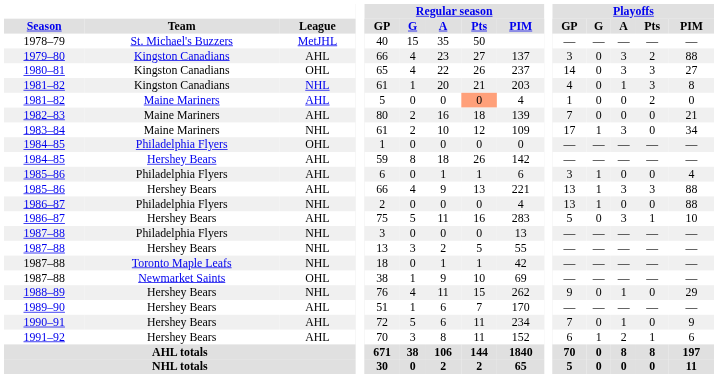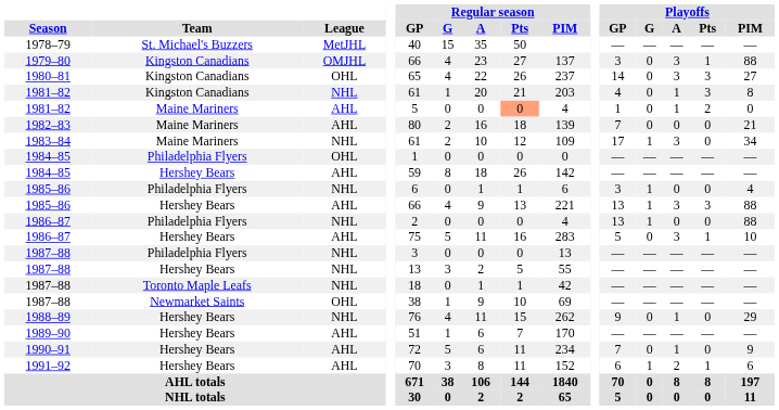 <table border="0" cellpadding="1" cellspacing="0" style="text-align:center; width:60em">
 <tr bgcolor="#e0e0e0">
 <th colspan="3" bgcolor="#ffffff"> </th>
 <th rowspan="99" bgcolor="#ffffff"> </th>
 <th colspan="5"><a href='#'>Regular season</a></th>
 <th rowspan="99" bgcolor="#ffffff"> </th>
 <th colspan="5"><a href='#'>Playoffs</a></th>
 </tr>
 <tr bgcolor="#e0e0e0">
 <th><a href='#'>Season</a></th>
 <th>Team</th>
 <th>League</th>
 <th>GP</th>
 <th><a href='#'>G</a></th>
 <th><a href='#'>A</a></th>
 <th><a href='#'>Pts</a></th>
 <th><a href='#'>PIM</a></th>
 <th>GP</th>
 <th>G</th>
 <th>A</th>
 <th>Pts</th>
 <th>PIM</th>
 </tr>
 <tr>
 <td>1978–79</td>
 <td><a href='#'>St. Michael's Buzzers</a></td>
 <td><a href='#'>MetJHL</a></td>
 <td>40</td>
 <td>15</td>
 <td>35</td>
 <td>50</td>
 <td></td>
 <td>—</td>
 <td>—</td>
 <td>—</td>
 <td>—</td>
 <td>—</td>
 </tr>
 <tr bgcolor="#f0f0f0">
 <td><a href='#'>1979–80</a></td>
 <td><a href='#'>Kingston Canadians</a></td>
-<td>AHL</td>
+<td><a href='#'>OMJHL</a></td>
 <td>66</td>
 <td>4</td>
 <td>23</td>
 <td>27</td>
 <td>137</td>
 <td>3</td>
 <td>0</td>
 <td>3</td>
-<td>2</td>
+<td>1</td>
 <td>88</td>
 </tr>
 <tr>
 <td><a href='#'>1980–81</a></td>
 <td>Kingston Canadians</td>
 <td>OHL</td>
 <td>65</td>
 <td>4</td>
 <td>22</td>
 <td>26</td>
 <td>237</td>
 <td>14</td>
 <td>0</td>
 <td>3</td>
 <td>3</td>
 <td>27</td>
 </tr>
 <tr bgcolor="#f0f0f0">
 <td><a href='#'>1981–82</a></td>
 <td>Kingston Canadians</td>
 <td><a href='#'>NHL</a></td>
 <td>61</td>
 <td>1</td>
 <td>20</td>
 <td>21</td>
 <td>203</td>
 <td>4</td>
 <td>0</td>
 <td>1</td>
 <td>3</td>
 <td>8</td>
 </tr>
 <tr>
 <td><a href='#'>1981–82</a></td>
 <td><a href='#'>Maine Mariners</a></td>
 <td><a href='#'>AHL</a></td>
 <td>5</td>
 <td>0</td>
 <td>0</td>
 <td style="background: lightsalmon;">0</td>
 <td>4</td>
 <td>1</td>
 <td>0</td>
-<td>0</td>
+<td>1</td>
 <td>2</td>
 <td>0</td>
 </tr>
 <tr bgcolor="#f0f0f0">
 <td><a href='#'>1982–83</a></td>
 <td>Maine Mariners</td>
 <td>AHL</td>
 <td>80</td>
 <td>2</td>
 <td>16</td>
 <td>18</td>
 <td>139</td>
 <td>7</td>
 <td>0</td>
 <td>0</td>
 <td>0</td>
 <td>21</td>
 </tr>
 <tr>
 <td><a href='#'>1983–84</a></td>
 <td>Maine Mariners</td>
 <td>NHL</td>
 <td>61</td>
 <td>2</td>
 <td>10</td>
 <td>12</td>
 <td>109</td>
 <td>17</td>
 <td>1</td>
 <td>3</td>
 <td>0</td>
 <td>34</td>
 </tr>
 <tr bgcolor="#f0f0f0">
 <td><a href='#'>1984–85</a></td>
 <td><a href='#'>Philadelphia Flyers</a></td>
 <td>OHL</td>
 <td>1</td>
 <td>0</td>
 <td>0</td>
 <td>0</td>
 <td>0</td>
 <td>—</td>
 <td>—</td>
 <td>—</td>
 <td>—</td>
 <td>—</td>
 </tr>
 <tr>
 <td><a href='#'>1984–85</a></td>
 <td><a href='#'>Hershey Bears</a></td>
 <td>AHL</td>
 <td>59</td>
 <td>8</td>
 <td>18</td>
 <td>26</td>
 <td>142</td>
 <td>—</td>
 <td>—</td>
 <td>—</td>
 <td>—</td>
 <td>—</td>
 </tr>
 <tr bgcolor="#f0f0f0">
 <td><a href='#'>1985–86</a></td>
 <td>Philadelphia Flyers</td>
-<td>AHL</td>
+<td>NHL</td>
 <td>6</td>
 <td>0</td>
 <td>1</td>
 <td>1</td>
 <td>6</td>
 <td>3</td>
 <td>1</td>
 <td>0</td>
 <td>0</td>
 <td>4</td>
 </tr>
 <tr>
 <td><a href='#'>1985–86</a></td>
 <td>Hershey Bears</td>
 <td>AHL</td>
 <td>66</td>
 <td>4</td>
 <td>9</td>
 <td>13</td>
 <td>221</td>
 <td>13</td>
 <td>1</td>
 <td>3</td>
 <td>3</td>
 <td>88</td>
 </tr>
 <tr bgcolor="#f0f0f0">
 <td><a href='#'>1986–87</a></td>
 <td>Philadelphia Flyers</td>
 <td>NHL</td>
 <td>2</td>
 <td>0</td>
 <td>0</td>
 <td>0</td>
 <td>4</td>
 <td>13</td>
 <td>1</td>
 <td>0</td>
 <td>0</td>
 <td>88</td>
 </tr>
 <tr>
 <td><a href='#'>1986–87</a></td>
 <td>Hershey Bears</td>
 <td>AHL</td>
 <td>75</td>
 <td>5</td>
 <td>11</td>
 <td>16</td>
 <td>283</td>
 <td>5</td>
 <td>0</td>
 <td>3</td>
 <td>1</td>
 <td>10</td>
 </tr>
 <tr bgcolor="#f0f0f0">
 <td><a href='#'>1987–88</a></td>
 <td>Philadelphia Flyers</td>
 <td>NHL</td>
 <td>3</td>
 <td>0</td>
 <td>0</td>
 <td>0</td>
 <td>13</td>
 <td>—</td>
 <td>—</td>
 <td>—</td>
 <td>—</td>
 <td>—</td>
 </tr>
 <tr>
 <td><a href='#'>1987–88</a></td>
 <td>Hershey Bears</td>
 <td>NHL</td>
 <td>13</td>
 <td>3</td>
 <td>2</td>
 <td>5</td>
 <td>55</td>
 <td>—</td>
 <td>—</td>
 <td>—</td>
 <td>—</td>
 <td>—</td>
 </tr>
 <tr bgcolor="#f0f0f0">
 <td>1987–88</td>
 <td><a href='#'>Toronto Maple Leafs</a></td>
 <td>NHL</td>
 <td>18</td>
 <td>0</td>
 <td>1</td>
 <td>1</td>
 <td>42</td>
 <td>—</td>
 <td>—</td>
 <td>—</td>
 <td>—</td>
 <td>—</td>
 </tr>
 <tr>
 <td>1987–88</td>
 <td><a href='#'>Newmarket Saints</a></td>
 <td>OHL</td>
 <td>38</td>
 <td>1</td>
 <td>9</td>
 <td>10</td>
 <td>69</td>
 <td>—</td>
 <td>—</td>
 <td>—</td>
 <td>—</td>
 <td>—</td>
 </tr>
 <tr bgcolor="#f0f0f0">
 <td><a href='#'>1988–89</a></td>
 <td>Hershey Bears</td>
 <td>NHL</td>
 <td>76</td>
 <td>4</td>
 <td>11</td>
 <td>15</td>
 <td>262</td>
 <td>9</td>
 <td>0</td>
 <td>1</td>
 <td>0</td>
 <td>29</td>
 </tr>
 <tr>
 <td><a href='#'>1989–90</a></td>
 <td>Hershey Bears</td>
 <td>AHL</td>
 <td>51</td>
 <td>1</td>
 <td>6</td>
 <td>7</td>
 <td>170</td>
 <td>—</td>
 <td>—</td>
 <td>—</td>
 <td>—</td>
 <td>—</td>
 </tr>
 <tr bgcolor="#f0f0f0">
 <td><a href='#'>1990–91</a></td>
 <td>Hershey Bears</td>
 <td>AHL</td>
 <td>72</td>
 <td>5</td>
 <td>6</td>
 <td>11</td>
 <td>234</td>
 <td>7</td>
 <td>0</td>
 <td>1</td>
 <td>0</td>
 <td>9</td>
 </tr>
 <tr>
 <td><a href='#'>1991–92</a></td>
 <td>Hershey Bears</td>
 <td>AHL</td>
 <td>70</td>
 <td>3</td>
 <td>8</td>
 <td>11</td>
 <td>152</td>
 <td>6</td>
 <td>1</td>
 <td>2</td>
 <td>1</td>
 <td>6</td>
 </tr>
 <tr bgcolor="#e0e0e0">
 <th colspan="3">AHL totals</th>
 <th>671</th>
 <th>38</th>
 <th>106</th>
 <th>144</th>
 <th>1840</th>
 <th>70</th>
 <th>0</th>
 <th>8</th>
 <th>8</th>
 <th>197</th>
 </tr>
 <tr bgcolor="#e0e0e0">
 <th colspan="3">NHL totals</th>
 <th>30</th>
 <th>0</th>
 <th>2</th>
 <th>2</th>
 <th>65</th>
 <th>5</th>
 <th>0</th>
 <th>0</th>
 <th>0</th>
 <th>11</th>
 </tr>
 </table>
